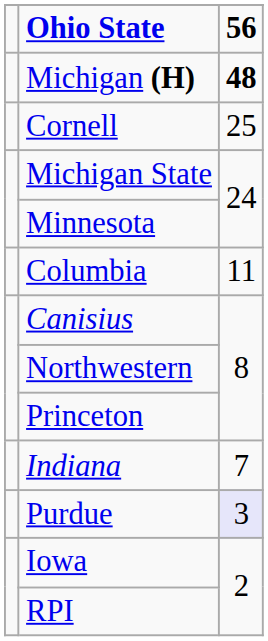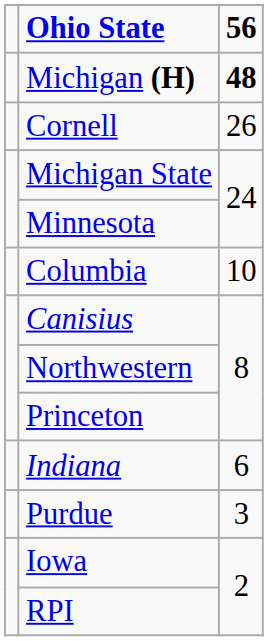 <table class="wikitable sortable" style="text-align:center">
 <tr>
 </tr>
 <tr>
 <td></td>
 <td align=left><strong><a href='#'>Ohio State</a></strong></td>
 <td><strong>56</strong></td>
 </tr>
 <tr>
 <td></td>
 <td align=left><a href='#'>Michigan</a> <strong>(H)</strong></td>
 <td><strong>48</strong></td>
 </tr>
 <tr>
 <td></td>
 <td align=left><a href='#'>Cornell</a></td>
-<td>25</td>
+<td>26</td>
 </tr>
 <tr>
 <td rowspan=2></td>
 <td align=left><a href='#'>Michigan State</a></td>
 <td rowspan=2>24</td>
 </tr>
 <tr>
 <td align=left><a href='#'>Minnesota</a></td>
 </tr>
 <tr>
 <td></td>
 <td align=left><a href='#'>Columbia</a></td>
-<td>11</td>
+<td>10</td>
 </tr>
 <tr>
 <td rowspan=3></td>
 <td align=left><em><a href='#'>Canisius</a></em></td>
 <td rowspan=3>8</td>
 </tr>
 <tr>
 <td align=left><a href='#'>Northwestern</a></td>
 </tr>
 <tr>
 <td align=left><a href='#'>Princeton</a></td>
 </tr>
 <tr>
 <td></td>
 <td align=left><em><a href='#'>Indiana</a></em></td>
-<td>7</td>
+<td>6</td>
 </tr>
 <tr>
 <td></td>
 <td align=left><a href='#'>Purdue</a></td>
-<td style="background: lavender;">3</td>
+<td>3</td>
 </tr>
 <tr>
 <td rowspan=2></td>
 <td align=left><a href='#'>Iowa</a></td>
 <td rowspan=2>2</td>
 </tr>
 <tr>
 <td align=left><a href='#'>RPI</a></td>
 </tr>
 </table>
